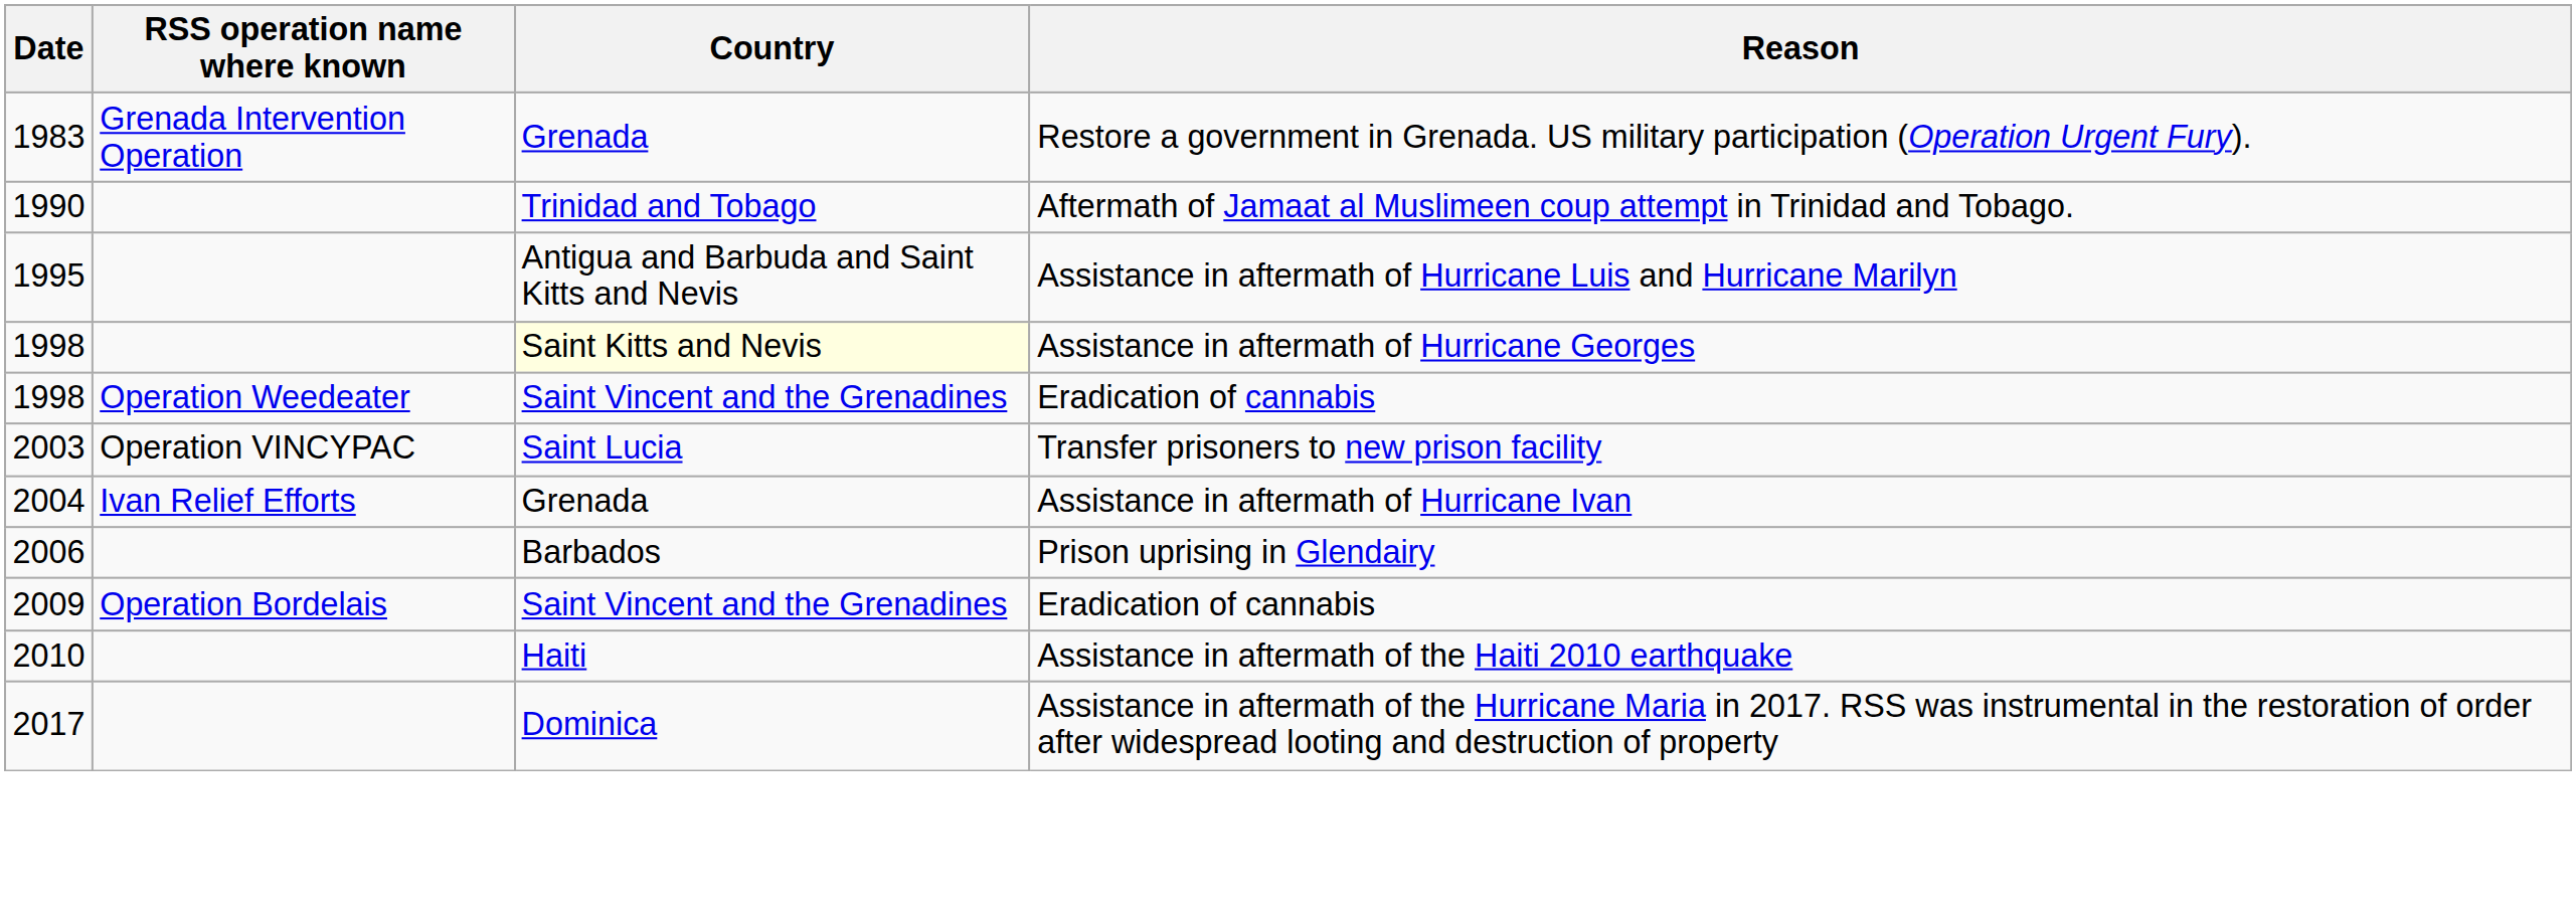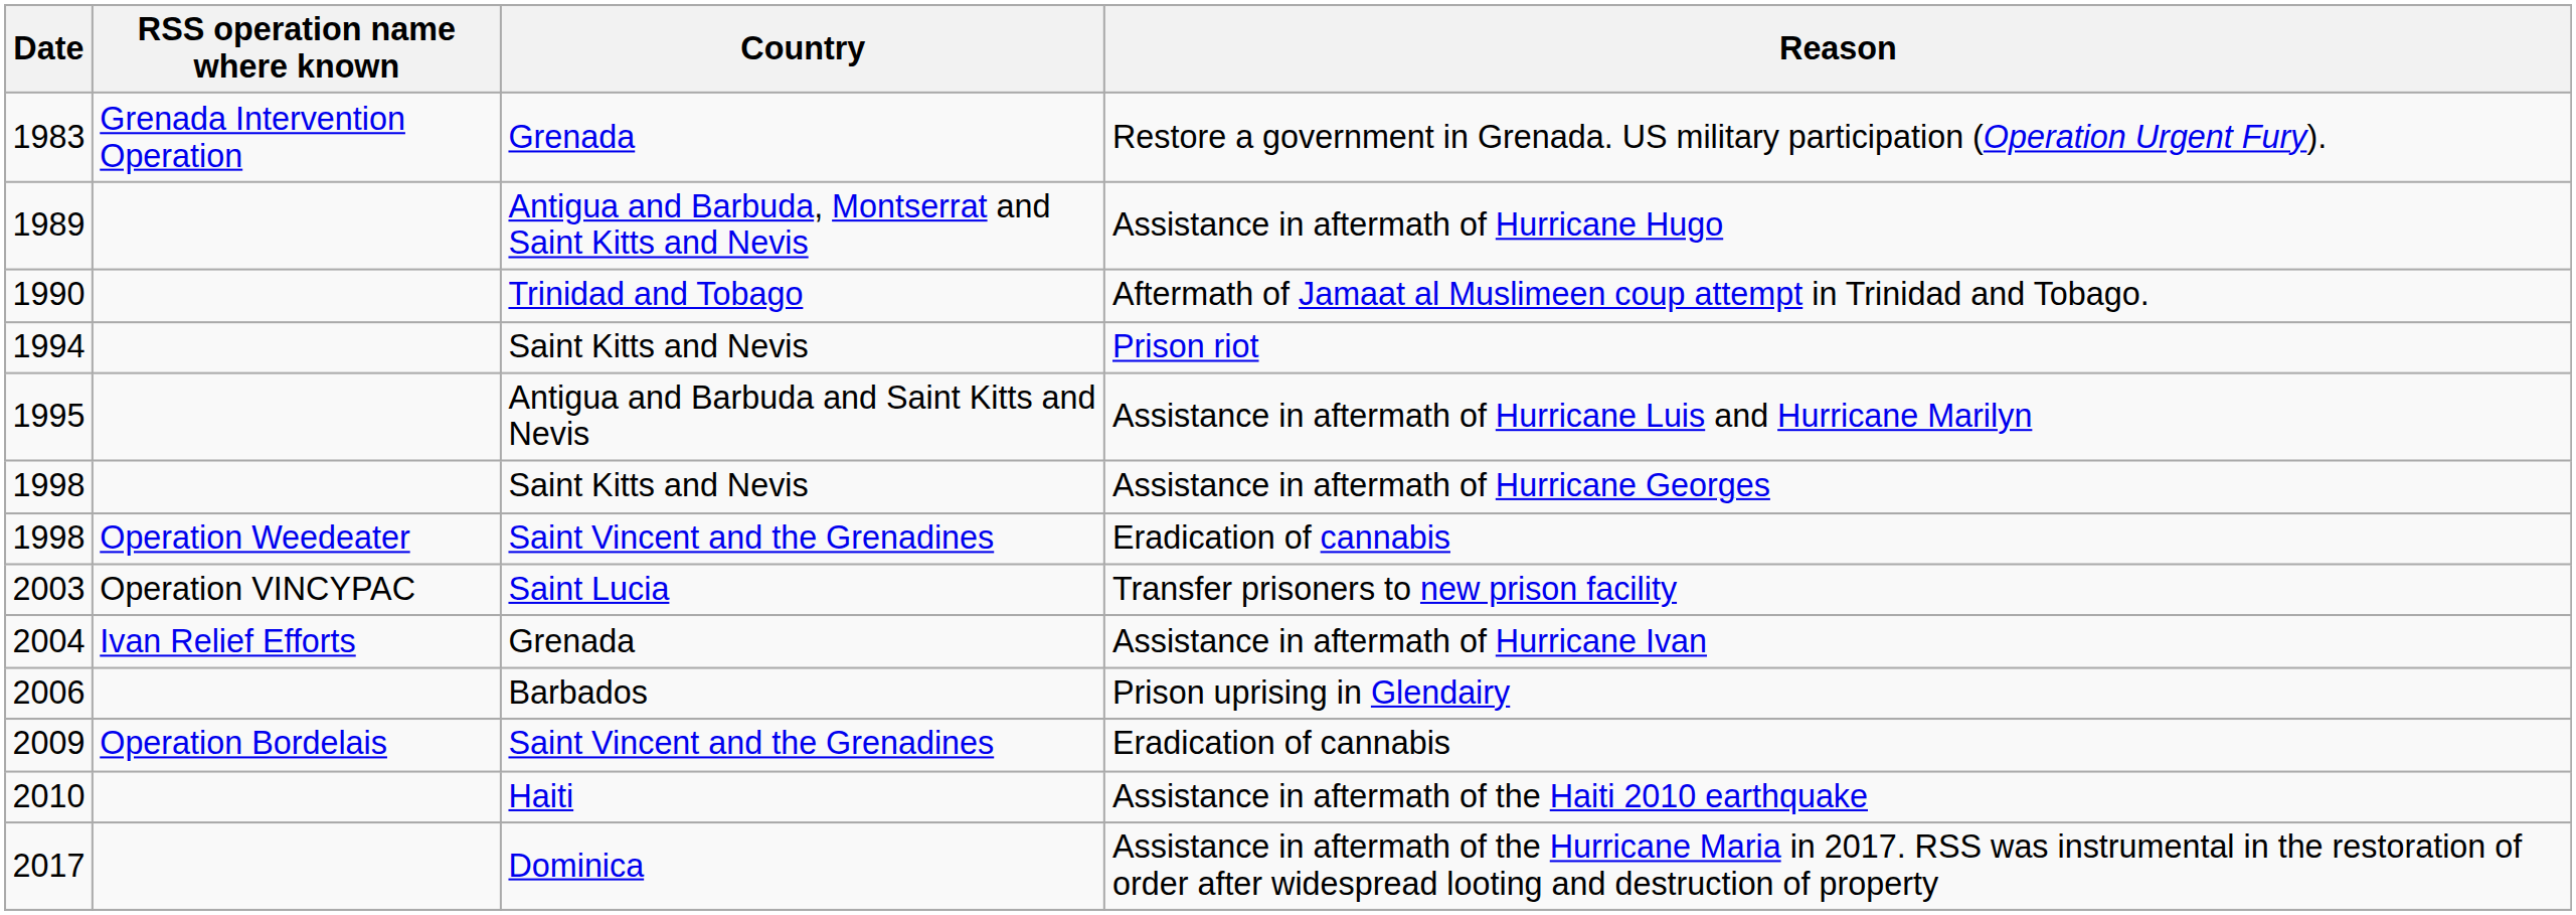 <table class="wikitable sortable" width="100%">
 <tr>
 <th class="unsortable">Date</th>
 <th>RSS operation name where known</th>
 <th>Country</th>
 <th>Reason</th>
 </tr>
 <tr>
 <td>1983</td>
 <td><a href='#'>Grenada Intervention Operation</a></td>
 <td><a href='#'>Grenada</a></td>
 <td>Restore a government in Grenada. US military participation (<em><a href='#'>Operation Urgent Fury</a></em>).</td>
 </tr>
 <tr>
+<td>1989</td>
+<td></td>
+<td><a href='#'>Antigua and Barbuda</a>, <a href='#'>Montserrat</a> and <a href='#'>Saint Kitts and Nevis</a></td>
+<td>Assistance in aftermath of <a href='#'>Hurricane Hugo</a></td>
+</tr>
+<tr>
 <td>1990</td>
 <td></td>
 <td><a href='#'>Trinidad and Tobago</a></td>
 <td>Aftermath of <a href='#'>Jamaat al Muslimeen coup attempt</a> in Trinidad and Tobago.</td>
+</tr>
+<tr>
+<td>1994</td>
+<td></td>
+<td>Saint Kitts and Nevis</td>
+<td><a href='#'>Prison riot</a></td>
 </tr>
 <tr>
 <td>1995</td>
 <td></td>
 <td>Antigua and Barbuda and Saint Kitts and Nevis</td>
 <td>Assistance in aftermath of <a href='#'>Hurricane Luis</a> and <a href='#'>Hurricane Marilyn</a></td>
 </tr>
 <tr>
 <td>1998</td>
 <td></td>
-<td style="background: lightyellow;">Saint Kitts and Nevis</td>
+<td>Saint Kitts and Nevis</td>
 <td>Assistance in aftermath of <a href='#'>Hurricane Georges</a></td>
 </tr>
 <tr>
 <td>1998</td>
 <td><a href='#'>Operation Weedeater</a></td>
 <td><a href='#'>Saint Vincent and the Grenadines</a></td>
 <td>Eradication of <a href='#'>cannabis</a></td>
 </tr>
 <tr>
 <td>2003</td>
 <td>Operation VINCYPAC</td>
 <td><a href='#'>Saint Lucia</a></td>
 <td>Transfer prisoners to <a href='#'>new prison facility</a></td>
 </tr>
 <tr>
 <td>2004</td>
 <td><a href='#'>Ivan Relief Efforts</a></td>
 <td>Grenada</td>
 <td>Assistance in aftermath of <a href='#'>Hurricane Ivan </a></td>
 </tr>
 <tr>
 <td>2006</td>
 <td></td>
 <td>Barbados</td>
 <td>Prison uprising in <a href='#'>Glendairy</a></td>
 </tr>
 <tr>
 <td>2009</td>
 <td><a href='#'>Operation Bordelais</a></td>
 <td><a href='#'>Saint Vincent and the Grenadines</a></td>
 <td>Eradication of cannabis</td>
 </tr>
 <tr>
 <td>2010</td>
 <td></td>
 <td><a href='#'>Haiti</a></td>
 <td>Assistance in aftermath of the <a href='#'>Haiti 2010 earthquake</a></td>
 </tr>
 <tr>
 <td>2017</td>
 <td></td>
 <td><a href='#'>Dominica</a></td>
 <td>Assistance in aftermath of the <a href='#'>Hurricane Maria</a> in 2017. RSS was instrumental in the restoration of order after widespread looting and destruction of property</td>
 </tr>
 </table>
